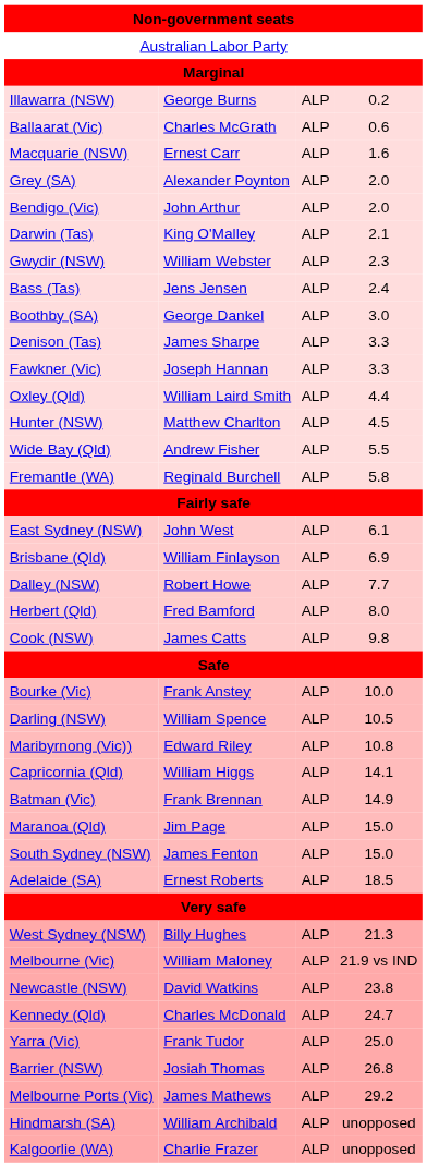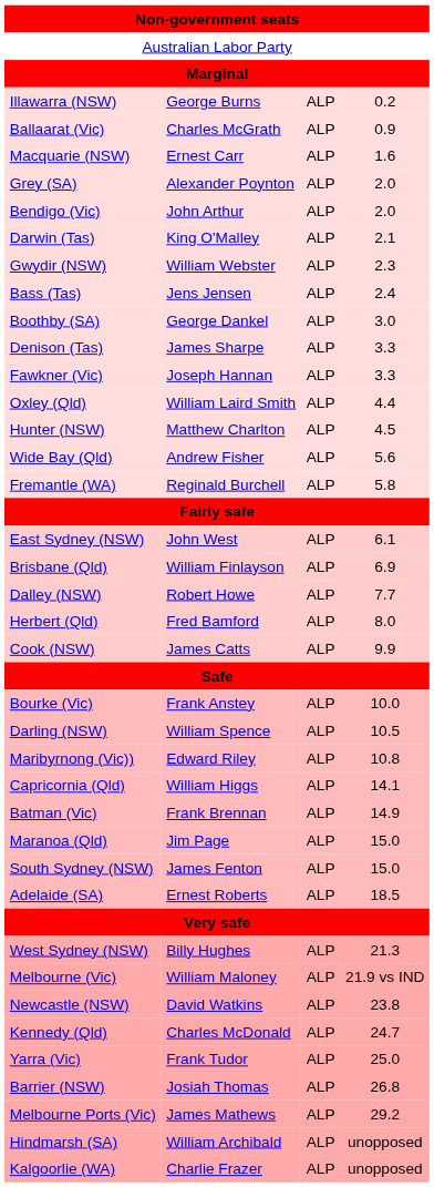 <table class="toccolours" align="left" cellpadding="5" cellspacing="0" style="margin-right: .5em; margin-top: .4em;font-size: 90%;">
 <tr>
 <td COLSPAN=4 align="center" bgcolor="red"><span><strong>Non-government seats</strong></span></td>
 </tr>
 <tr>
 <td style="background-color:white" colspan=4 align="center"><a href='#'>Australian Labor Party</a></td>
 </tr>
 <tr>
 <td COLSPAN=4 align="center" bgcolor="red"><span><strong>Marginal</strong></span></td>
 </tr>
 <tr>
 <td align="left" bgcolor="FFDDDD"><a href='#'>Illawarra (NSW)</a></td>
 <td align="left" bgcolor="FFDDDD"><a href='#'>George Burns</a></td>
 <td align="left" bgcolor="FFDDDD">ALP</td>
 <td align="center" bgcolor="FFDDDD">0.2</td>
 </tr>
 <tr>
 <td align="left" bgcolor="FFDDDD"><a href='#'>Ballaarat (Vic)</a></td>
 <td align="left" bgcolor="FFDDDD"><a href='#'>Charles McGrath</a></td>
 <td align="left" bgcolor="FFDDDD">ALP</td>
-<td align="center" bgcolor="FFDDDD">0.6</td>
+<td align="center" bgcolor="FFDDDD">0.9</td>
 </tr>
 <tr>
 <td align="left" bgcolor="FFDDDD"><a href='#'>Macquarie (NSW)</a></td>
 <td align="left" bgcolor="FFDDDD"><a href='#'>Ernest Carr</a></td>
 <td align="left" bgcolor="FFDDDD">ALP</td>
 <td align="center" bgcolor="FFDDDD">1.6</td>
 </tr>
 <tr>
 <td align="left" bgcolor="FFDDDD"><a href='#'>Grey (SA)</a></td>
 <td align="left" bgcolor="FFDDDD"><a href='#'>Alexander Poynton</a></td>
 <td align="left" bgcolor="FFDDDD">ALP</td>
 <td align="center" bgcolor="FFDDDD">2.0</td>
 </tr>
 <tr>
 <td align="left" bgcolor="FFDDDD"><a href='#'>Bendigo (Vic)</a></td>
 <td align="left" bgcolor="FFDDDD"><a href='#'>John Arthur</a></td>
 <td align="left" bgcolor="FFDDDD">ALP</td>
 <td align="center" bgcolor="FFDDDD">2.0</td>
 </tr>
 <tr>
 <td align="left" bgcolor="FFDDDD"><a href='#'>Darwin (Tas)</a></td>
 <td align="left" bgcolor="FFDDDD"><a href='#'>King O'Malley</a></td>
 <td align="left" bgcolor="FFDDDD">ALP</td>
 <td align="center" bgcolor="FFDDDD">2.1</td>
 </tr>
 <tr>
 <td align="left" bgcolor="FFDDDD"><a href='#'>Gwydir (NSW)</a></td>
 <td align="left" bgcolor="FFDDDD"><a href='#'>William Webster</a></td>
 <td align="left" bgcolor="FFDDDD">ALP</td>
 <td align="center" bgcolor="FFDDDD">2.3</td>
 </tr>
 <tr>
 <td align="left" bgcolor="FFDDDD"><a href='#'>Bass (Tas)</a></td>
 <td align="left" bgcolor="FFDDDD"><a href='#'>Jens Jensen</a></td>
 <td align="left" bgcolor="FFDDDD">ALP</td>
 <td align="center" bgcolor="FFDDDD">2.4</td>
 </tr>
 <tr>
 <td align="left" bgcolor="FFDDDD"><a href='#'>Boothby (SA)</a></td>
 <td align="left" bgcolor="FFDDDD"><a href='#'>George Dankel</a></td>
 <td align="left" bgcolor="FFDDDD">ALP</td>
 <td align="center" bgcolor="FFDDDD">3.0</td>
 </tr>
 <tr>
 <td align="left" bgcolor="FFDDDD"><a href='#'>Denison (Tas)</a></td>
 <td align="left" bgcolor="FFDDDD"><a href='#'>James Sharpe</a></td>
 <td align="left" bgcolor="FFDDDD">ALP</td>
 <td align="center" bgcolor="FFDDDD">3.3</td>
 </tr>
 <tr>
 <td align="left" bgcolor="FFDDDD"><a href='#'>Fawkner (Vic)</a></td>
 <td align="left" bgcolor="FFDDDD"><a href='#'>Joseph Hannan</a></td>
 <td align="left" bgcolor="FFDDDD">ALP</td>
 <td align="center" bgcolor="FFDDDD">3.3</td>
 </tr>
 <tr>
 <td align="left" bgcolor="FFDDDD"><a href='#'>Oxley (Qld)</a></td>
 <td align="left" bgcolor="FFDDDD"><a href='#'>William Laird Smith</a></td>
 <td align="left" bgcolor="FFDDDD">ALP</td>
 <td align="center" bgcolor="FFDDDD">4.4</td>
 </tr>
 <tr>
 <td align="left" bgcolor="FFDDDD"><a href='#'>Hunter (NSW)</a></td>
 <td align="left" bgcolor="FFDDDD"><a href='#'>Matthew Charlton</a></td>
 <td align="left" bgcolor="FFDDDD">ALP</td>
 <td align="center" bgcolor="FFDDDD">4.5</td>
 </tr>
 <tr>
 <td align="left" bgcolor="FFDDDD"><a href='#'>Wide Bay (Qld)</a></td>
 <td align="left" bgcolor="FFDDDD"><a href='#'>Andrew Fisher</a></td>
 <td align="left" bgcolor="FFDDDD">ALP</td>
-<td align="center" bgcolor="FFDDDD">5.5</td>
+<td align="center" bgcolor="FFDDDD">5.6</td>
 </tr>
 <tr>
 <td align="left" bgcolor="FFDDDD"><a href='#'>Fremantle (WA)</a></td>
 <td align="left" bgcolor="FFDDDD"><a href='#'>Reginald Burchell</a></td>
 <td align="left" bgcolor="FFDDDD">ALP</td>
 <td align="center" bgcolor="FFDDDD">5.8</td>
 </tr>
 <tr>
 <td COLSPAN=4 align="center" bgcolor="red"><span><strong>Fairly safe</strong></span></td>
 </tr>
 <tr>
 <td align="left" bgcolor="FFCCCC"><a href='#'>East Sydney (NSW)</a></td>
 <td align="left" bgcolor="FFCCCC"><a href='#'>John West</a></td>
 <td align="left" bgcolor="FFCCCC">ALP</td>
 <td align="center" bgcolor="FFCCCC">6.1</td>
 </tr>
 <tr>
 <td align="left" bgcolor="FFCCCC"><a href='#'>Brisbane (Qld)</a></td>
 <td align="left" bgcolor="FFCCCC"><a href='#'>William Finlayson</a></td>
 <td align="left" bgcolor="FFCCCC">ALP</td>
 <td align="center" bgcolor="FFCCCC">6.9</td>
 </tr>
 <tr>
 <td align="left" bgcolor="FFCCCC"><a href='#'>Dalley (NSW)</a></td>
 <td align="left" bgcolor="FFCCCC"><a href='#'>Robert Howe</a></td>
 <td align="left" bgcolor="FFCCCC">ALP</td>
 <td align="center" bgcolor="FFCCCC">7.7</td>
 </tr>
 <tr>
 <td align="left" bgcolor="FFCCCC"><a href='#'>Herbert (Qld)</a></td>
 <td align="left" bgcolor="FFCCCC"><a href='#'>Fred Bamford</a></td>
 <td align="left" bgcolor="FFCCCC">ALP</td>
 <td align="center" bgcolor="FFCCCC">8.0</td>
 </tr>
 <tr>
 <td align="left" bgcolor="FFCCCC"><a href='#'>Cook (NSW)</a></td>
 <td align="left" bgcolor="FFCCCC"><a href='#'>James Catts</a></td>
 <td align="left" bgcolor="FFCCCC">ALP</td>
-<td align="center" bgcolor="FFCCCC">9.8</td>
+<td align="center" bgcolor="FFCCCC">9.9</td>
 </tr>
 <tr>
 <td COLSPAN=4 align="center" bgcolor="red"><span><strong>Safe</strong></span></td>
 </tr>
 <tr>
 <td align="left" bgcolor="FFBBBB"><a href='#'>Bourke (Vic)</a></td>
 <td align="left" bgcolor="FFBBBB"><a href='#'>Frank Anstey</a></td>
 <td align="left" bgcolor="FFBBBB">ALP</td>
 <td align="center" bgcolor="FFBBBB">10.0</td>
 </tr>
 <tr>
 <td align="left" bgcolor="FFBBBB"><a href='#'>Darling (NSW)</a></td>
 <td align="left" bgcolor="FFBBBB"><a href='#'>William Spence</a></td>
 <td align="left" bgcolor="FFBBBB">ALP</td>
 <td align="center" bgcolor="FFBBBB">10.5</td>
 </tr>
 <tr>
 <td align="left" bgcolor="FFBBBB"><a href='#'>Maribyrnong (Vic))</a></td>
 <td align="left" bgcolor="FFBBBB"><a href='#'>Edward Riley</a></td>
 <td align="left" bgcolor="FFBBBB">ALP</td>
 <td align="center" bgcolor="FFBBBB">10.8</td>
 </tr>
 <tr>
 <td align="left" bgcolor="FFBBBB"><a href='#'>Capricornia (Qld)</a></td>
 <td align="left" bgcolor="FFBBBB"><a href='#'>William Higgs</a></td>
 <td align="left" bgcolor="FFBBBB">ALP</td>
 <td align="center" bgcolor="FFBBBB">14.1</td>
 </tr>
 <tr>
 <td align="left" bgcolor="FFBBBB"><a href='#'>Batman (Vic)</a></td>
 <td align="left" bgcolor="FFBBBB"><a href='#'>Frank Brennan</a></td>
 <td align="left" bgcolor="FFBBBB">ALP</td>
 <td align="center" bgcolor="FFBBBB">14.9</td>
 </tr>
 <tr>
 <td align="left" bgcolor="FFBBBB"><a href='#'>Maranoa (Qld)</a></td>
 <td align="left" bgcolor="FFBBBB"><a href='#'>Jim Page</a></td>
 <td align="left" bgcolor="FFBBBB">ALP</td>
 <td align="center" bgcolor="FFBBBB">15.0</td>
 </tr>
 <tr>
 <td align="left" bgcolor="FFBBBB"><a href='#'>South Sydney (NSW)</a></td>
 <td align="left" bgcolor="FFBBBB"><a href='#'>James Fenton</a></td>
 <td align="left" bgcolor="FFBBBB">ALP</td>
 <td align="center" bgcolor="FFBBBB">15.0</td>
 </tr>
 <tr>
 <td align="left" bgcolor="FFBBBB"><a href='#'>Adelaide (SA)</a></td>
 <td align="left" bgcolor="FFBBBB"><a href='#'>Ernest Roberts</a></td>
 <td align="left" bgcolor="FFBBBB">ALP</td>
 <td align="center" bgcolor="FFBBBB">18.5</td>
 </tr>
 <tr>
 <td COLSPAN=4 align="center" bgcolor="red"><span><strong>Very safe</strong></span></td>
 </tr>
 <tr>
 <td align="left" bgcolor="FFAAAA"><a href='#'>West Sydney (NSW)</a></td>
 <td align="left" bgcolor="FFAAAA"><a href='#'>Billy Hughes</a></td>
 <td align="left" bgcolor="FFAAAA">ALP</td>
 <td align="center" bgcolor="FFAAAA">21.3</td>
 </tr>
 <tr>
 <td align="left" bgcolor="FFAAAA"><a href='#'>Melbourne (Vic)</a></td>
 <td align="left" bgcolor="FFAAAA"><a href='#'>William Maloney</a></td>
 <td align="left" bgcolor="FFAAAA">ALP</td>
 <td align="center" bgcolor="FFAAAA">21.9 vs IND</td>
 </tr>
 <tr>
 <td align="left" bgcolor="FFAAAA"><a href='#'>Newcastle (NSW)</a></td>
 <td align="left" bgcolor="FFAAAA"><a href='#'>David Watkins</a></td>
 <td align="left" bgcolor="FFAAAA">ALP</td>
 <td align="center" bgcolor="FFAAAA">23.8</td>
 </tr>
 <tr>
 <td align="left" bgcolor="FFAAAA"><a href='#'>Kennedy (Qld)</a></td>
 <td align="left" bgcolor="FFAAAA"><a href='#'>Charles McDonald</a></td>
 <td align="left" bgcolor="FFAAAA">ALP</td>
 <td align="center" bgcolor="FFAAAA">24.7</td>
 </tr>
 <tr>
 <td align="left" bgcolor="FFAAAA"><a href='#'>Yarra (Vic)</a></td>
 <td align="left" bgcolor="FFAAAA"><a href='#'>Frank Tudor</a></td>
 <td align="left" bgcolor="FFAAAA">ALP</td>
 <td align="center" bgcolor="FFAAAA">25.0</td>
 </tr>
 <tr>
 <td align="left" bgcolor="FFAAAA"><a href='#'>Barrier (NSW)</a></td>
 <td align="left" bgcolor="FFAAAA"><a href='#'>Josiah Thomas</a></td>
 <td align="left" bgcolor="FFAAAA">ALP</td>
 <td align="center" bgcolor="FFAAAA">26.8</td>
 </tr>
 <tr>
 <td align="left" bgcolor="FFAAAA"><a href='#'>Melbourne Ports (Vic)</a></td>
 <td align="left" bgcolor="FFAAAA"><a href='#'>James Mathews</a></td>
 <td align="left" bgcolor="FFAAAA">ALP</td>
 <td align="center" bgcolor="FFAAAA">29.2</td>
 </tr>
 <tr>
 <td align="left" bgcolor="FFAAAA"><a href='#'>Hindmarsh (SA)</a></td>
 <td align="left" bgcolor="FFAAAA"><a href='#'>William Archibald</a></td>
 <td align="left" bgcolor="FFAAAA">ALP</td>
 <td align="center" bgcolor="FFAAAA">unopposed</td>
 </tr>
 <tr>
 <td align="left" bgcolor="FFAAAA"><a href='#'>Kalgoorlie (WA)</a></td>
 <td align="left" bgcolor="FFAAAA"><a href='#'>Charlie Frazer</a></td>
 <td align="left" bgcolor="FFAAAA">ALP</td>
 <td align="center" bgcolor="FFAAAA">unopposed</td>
 </tr>
 </table>
